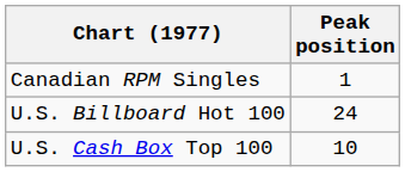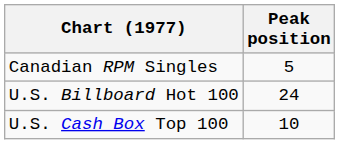 <table class="wikitable sortable">
 <tr>
 <th>Chart (1977)</th>
 <th>Peak<br>position</th>
 </tr>
 <tr>
 <td>Canadian <em>RPM</em> Singles </td>
-<td style="text-align:center;">1</td>
+<td style="text-align:center;">5</td>
 </tr>
 <tr>
 <td>U.S. <em>Billboard</em> Hot 100</td>
 <td style="text-align:center;">24</td>
 </tr>
 <tr>
 <td>U.S. <a href='#'><em>Cash Box</em></a> Top 100</td>
 <td align="center">10</td>
 </tr>
 </table>
